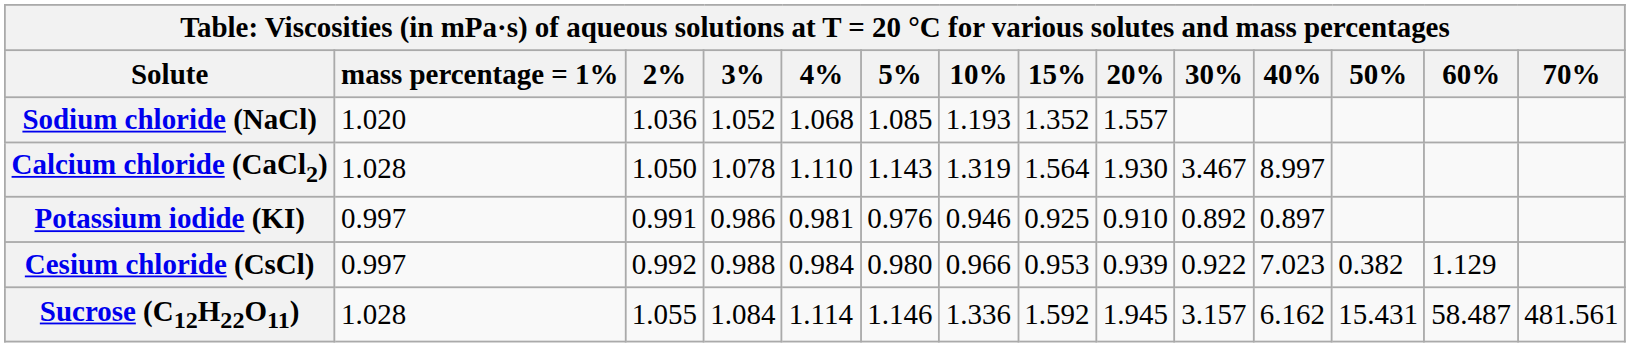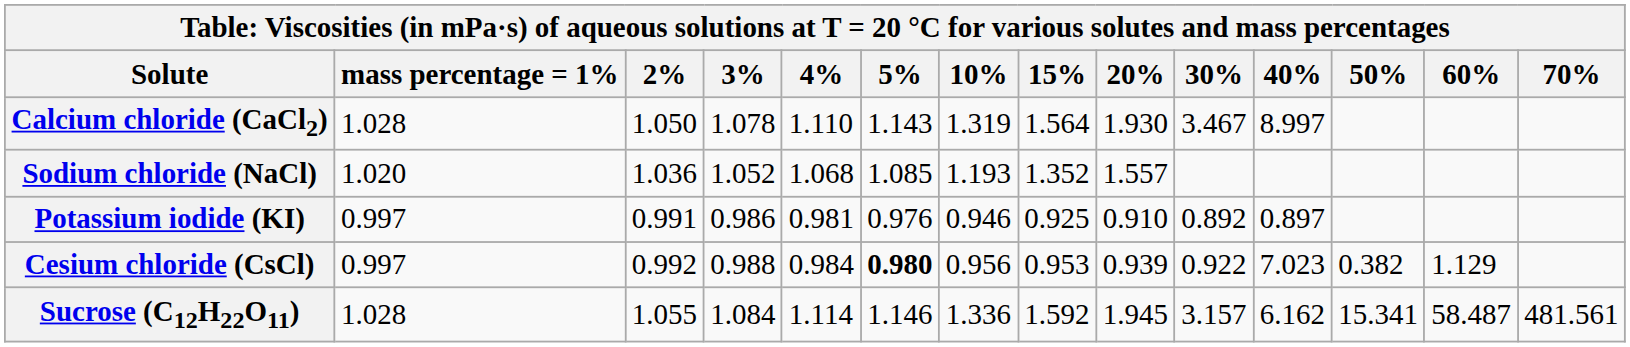 <table class="wikitable">
 <tr>
 <th scope="row" colspan=14>Table: Viscosities (in mPa·s) of aqueous solutions at T = 20 °C for various solutes and mass percentages</th>
 </tr>
 <tr>
 <th scope="col">Solute</th>
 <th scope="col">mass percentage = 1%</th>
 <th scope="col">2%</th>
 <th scope="col">3%</th>
 <th scope="col">4%</th>
 <th scope="col">5%</th>
 <th scope="col">10%</th>
 <th scope="col">15%</th>
 <th scope="col">20%</th>
 <th scope="col">30%</th>
 <th scope="col">40%</th>
 <th scope="col">50%</th>
 <th scope="col">60%</th>
 <th scope="col">70%</th>
 </tr>
 <tr>
+<th scope="row"><a href='#'>Calcium chloride</a> (CaCl<sub>2</sub>)</th>
+<td>1.028</td>
+<td>1.050</td>
+<td>1.078</td>
+<td>1.110</td>
+<td>1.143</td>
+<td>1.319</td>
+<td>1.564</td>
+<td>1.930</td>
+<td>3.467</td>
+<td>8.997</td>
+<td></td>
+<td></td>
+<td></td>
+</tr>
+<tr>
 <th scope="row"><a href='#'>Sodium chloride</a> (NaCl)</th>
 <td>1.020</td>
 <td>1.036</td>
 <td>1.052</td>
 <td>1.068</td>
 <td>1.085</td>
 <td>1.193</td>
 <td>1.352</td>
 <td>1.557</td>
 <td></td>
 <td></td>
-<td></td>
-<td></td>
-<td></td>
-</tr>
-<tr>
-<th scope="row"><a href='#'>Calcium chloride</a> (CaCl<sub>2</sub>)</th>
-<td>1.028</td>
-<td>1.050</td>
-<td>1.078</td>
-<td>1.110</td>
-<td>1.143</td>
-<td>1.319</td>
-<td>1.564</td>
-<td>1.930</td>
-<td>3.467</td>
-<td>8.997</td>
 <td></td>
 <td></td>
 <td></td>
 </tr>
 <tr>
 <th scope="row"><a href='#'>Potassium iodide</a> (KI)</th>
 <td>0.997</td>
 <td>0.991</td>
 <td>0.986</td>
 <td>0.981</td>
 <td>0.976</td>
 <td>0.946</td>
 <td>0.925</td>
 <td>0.910</td>
 <td>0.892</td>
 <td>0.897</td>
 <td></td>
 <td></td>
 <td></td>
 </tr>
 <tr>
 <th scope="row"><a href='#'>Cesium chloride</a> (CsCl)</th>
 <td>0.997</td>
 <td>0.992</td>
 <td>0.988</td>
 <td>0.984</td>
-<td>0.980</td>
-<td>0.966</td>
+<td><strong>0.980</strong></td>
+<td>0.956</td>
 <td>0.953</td>
 <td>0.939</td>
 <td>0.922</td>
 <td>7.023</td>
 <td>0.382</td>
 <td>1.129</td>
 <td></td>
 </tr>
 <tr>
 <th scope="row"><a href='#'>Sucrose</a> (C<sub>12</sub>H<sub>22</sub>O<sub>11</sub>)</th>
 <td>1.028</td>
 <td>1.055</td>
 <td>1.084</td>
 <td>1.114</td>
 <td>1.146</td>
 <td>1.336</td>
 <td>1.592</td>
 <td>1.945</td>
 <td>3.157</td>
 <td>6.162</td>
-<td>15.431</td>
+<td>15.341</td>
 <td>58.487</td>
 <td>481.561</td>
 </tr>
 </table>
